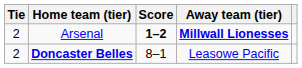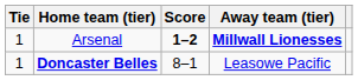 <table class="wikitable" style="text-align:center; font-size:85%">
 <tr>
 <th>Tie</th>
 <th>Home team (tier)</th>
 <th>Score</th>
 <th>Away team (tier)</th>
 <th></th>
 </tr>
 <tr>
-<td align="center">2</td>
+<td align="center">1</td>
 <td><a href='#'>Arsenal</a></td>
 <td align="center"><strong>1–2</strong></td>
 <td><strong><a href='#'>Millwall Lionesses</a></strong></td>
 <td></td>
 </tr>
 <tr>
-<td align="center">2</td>
+<td align="center">1</td>
 <td><strong><a href='#'>Doncaster Belles</a></strong></td>
 <td align="center">8–1</td>
 <td><a href='#'>Leasowe Pacific</a></td>
 <td></td>
 </tr>
 </table>
